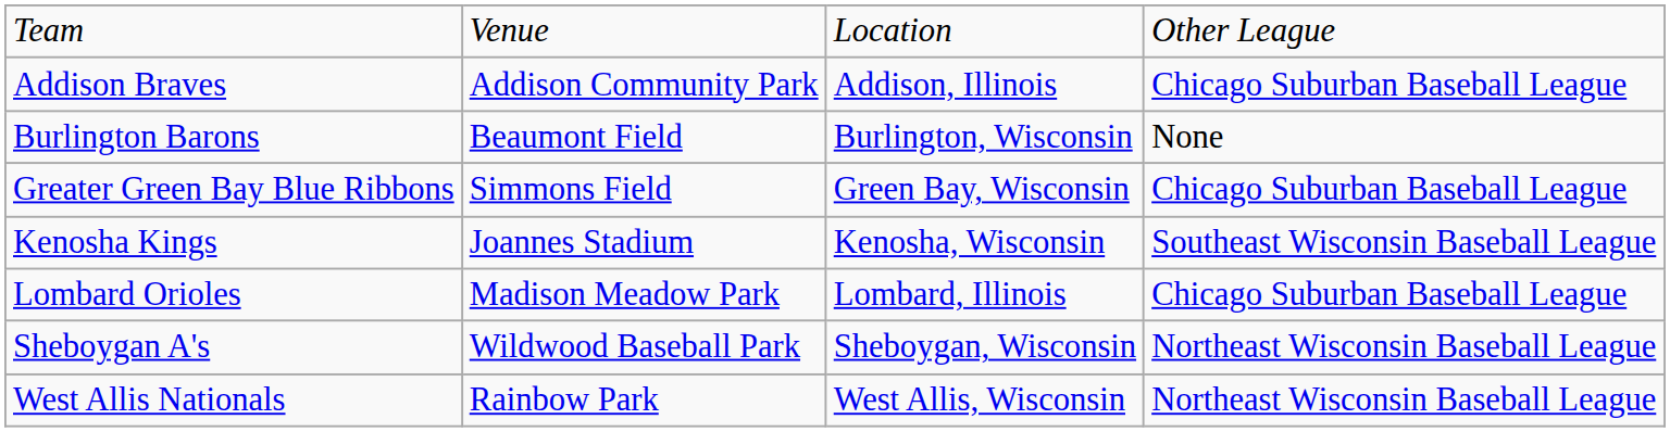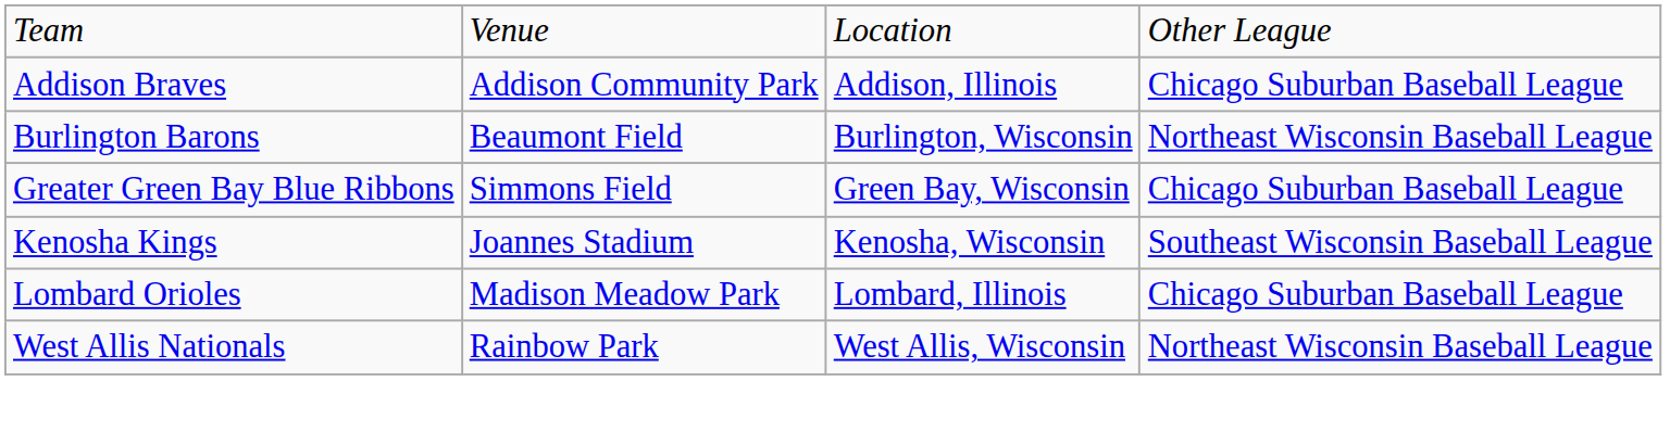 <table class="wikitable">
 <tr>
 <td><em>Team</em></td>
 <td><em>Venue</em></td>
 <td><em>Location</em></td>
 <td><em>Other League</em></td>
 </tr>
 <tr>
 <td><a href='#'>Addison Braves</a></td>
 <td><a href='#'>Addison Community Park</a></td>
 <td><a href='#'>Addison, Illinois</a></td>
 <td><a href='#'>Chicago Suburban Baseball League</a></td>
 </tr>
 <tr>
 <td><a href='#'>Burlington Barons</a></td>
 <td><a href='#'>Beaumont Field</a></td>
 <td><a href='#'>Burlington, Wisconsin</a></td>
-<td>None</td>
+<td><a href='#'>Northeast Wisconsin Baseball League</a></td>
 </tr>
 <tr>
 <td><a href='#'>Greater Green Bay Blue Ribbons</a></td>
 <td><a href='#'>Simmons Field</a></td>
 <td><a href='#'>Green Bay, Wisconsin</a></td>
 <td><a href='#'>Chicago Suburban Baseball League</a></td>
 </tr>
 <tr>
 <td><a href='#'>Kenosha Kings</a></td>
 <td><a href='#'>Joannes Stadium</a></td>
 <td><a href='#'>Kenosha, Wisconsin</a></td>
 <td><a href='#'>Southeast Wisconsin Baseball League</a></td>
 </tr>
 <tr>
 <td><a href='#'>Lombard Orioles</a></td>
 <td><a href='#'>Madison Meadow Park</a></td>
 <td><a href='#'>Lombard, Illinois</a></td>
 <td><a href='#'>Chicago Suburban Baseball League</a></td>
 </tr>
 <tr>
-<td><a href='#'>Sheboygan A's</a></td>
-<td><a href='#'>Wildwood Baseball Park</a></td>
-<td><a href='#'>Sheboygan, Wisconsin</a></td>
-<td><a href='#'>Northeast Wisconsin Baseball League</a></td>
-</tr>
-<tr>
 <td><a href='#'>West Allis Nationals</a></td>
 <td><a href='#'>Rainbow Park</a></td>
 <td><a href='#'>West Allis, Wisconsin</a></td>
 <td><a href='#'>Northeast Wisconsin Baseball League</a></td>
 </tr>
 </table>
